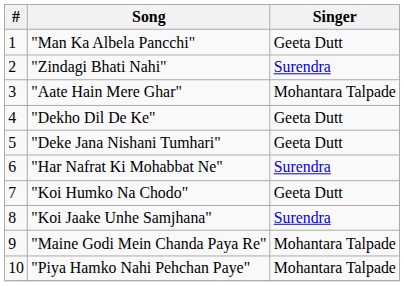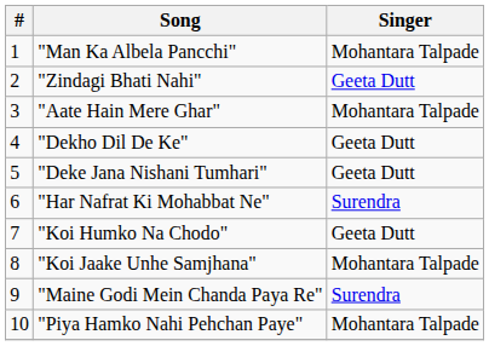 <table class="wikitable">
 <tr>
 <th>#</th>
 <th>Song</th>
 <th>Singer</th>
 </tr>
 <tr>
 <td>1</td>
 <td>"Man Ka Albela Pancchi"</td>
-<td>Geeta Dutt</td>
+<td>Mohantara Talpade</td>
 </tr>
 <tr>
 <td>2</td>
 <td>"Zindagi Bhati Nahi"</td>
-<td><a href='#'>Surendra</a></td>
+<td><a href='#'>Geeta Dutt</a></td>
 </tr>
 <tr>
 <td>3</td>
 <td>"Aate Hain Mere Ghar"</td>
 <td>Mohantara Talpade</td>
 </tr>
 <tr>
 <td>4</td>
 <td>"Dekho Dil De Ke"</td>
 <td>Geeta Dutt</td>
 </tr>
 <tr>
 <td>5</td>
 <td>"Deke Jana Nishani Tumhari"</td>
 <td>Geeta Dutt</td>
 </tr>
 <tr>
 <td>6</td>
 <td>"Har Nafrat Ki Mohabbat Ne"</td>
 <td><a href='#'>Surendra</a></td>
 </tr>
 <tr>
 <td>7</td>
 <td>"Koi Humko Na Chodo"</td>
 <td>Geeta Dutt</td>
 </tr>
 <tr>
 <td>8</td>
 <td>"Koi Jaake Unhe Samjhana"</td>
-<td><a href='#'>Surendra</a></td>
+<td>Mohantara Talpade</td>
 </tr>
 <tr>
 <td>9</td>
 <td>"Maine Godi Mein Chanda Paya Re"</td>
-<td>Mohantara Talpade</td>
+<td><a href='#'>Surendra</a></td>
 </tr>
 <tr>
 <td>10</td>
 <td>"Piya Hamko Nahi Pehchan Paye"</td>
 <td>Mohantara Talpade</td>
 </tr>
 <tr>
 </tr>
 </table>
